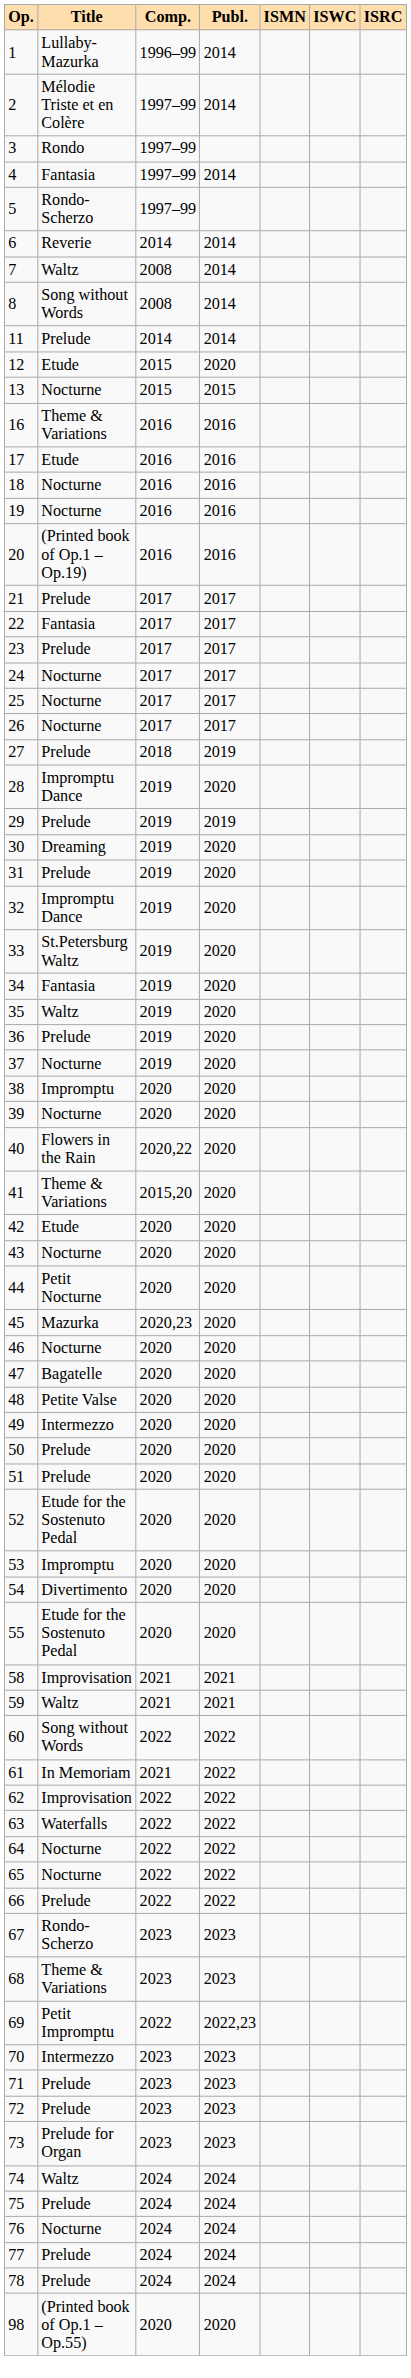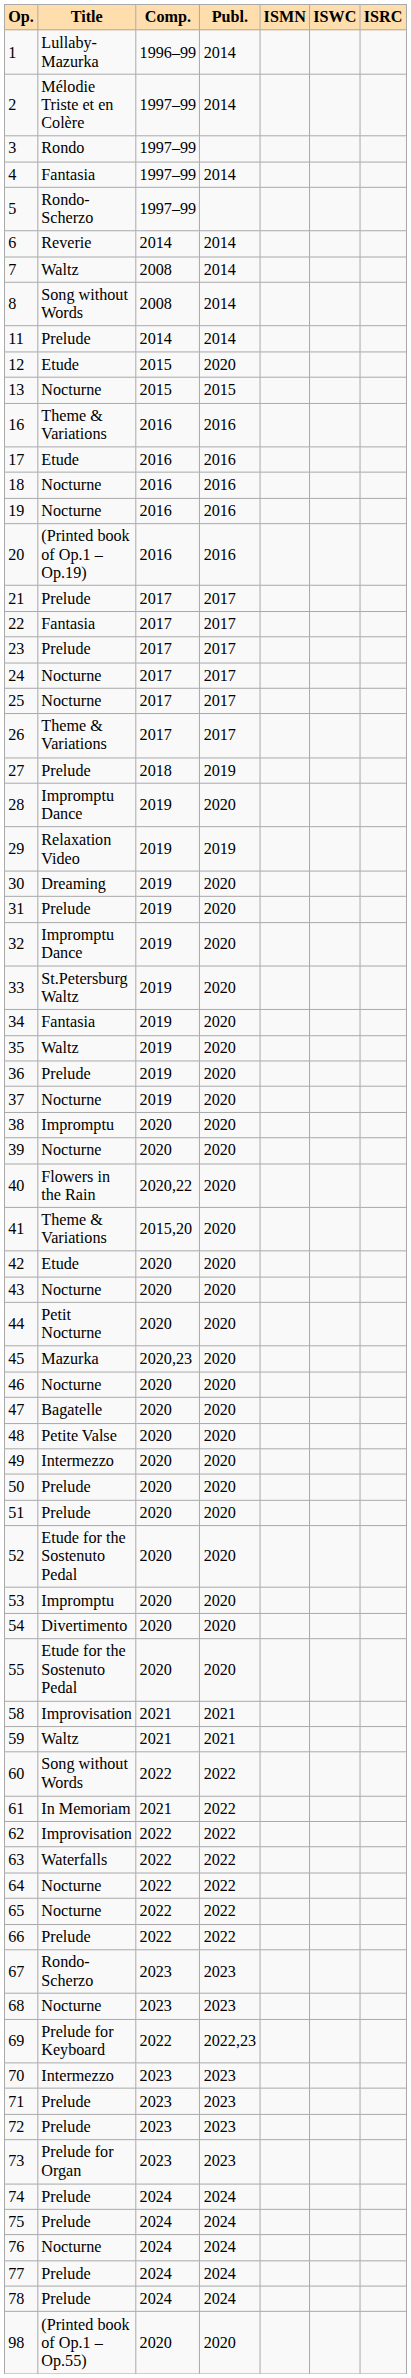 <table class="wikitable sortable mw-collapsible">
 <tr>
 <th style="width: 20px;background-color:navajowhite">Op.</th>
 <th style="width: 90px; background-color:navajowhite">Title</th>
 <th style="background-color:navajowhite">Comp.</th>
 <th style="background-color:navajowhite">Publ.</th>
 <th style="background-color:navajowhite">ISMN</th>
 <th style="background-color:navajowhite">ISWC</th>
 <th style="background-color:navajowhite">ISRC</th>
 </tr>
 <tr>
 <td>1</td>
 <td>Lullaby-Mazurka</td>
 <td>1996–99</td>
 <td>2014</td>
 <td></td>
 <td></td>
 <td></td>
 </tr>
 <tr>
 <td>2</td>
 <td>Mélodie Triste et en Colère</td>
 <td>1997–99</td>
 <td>2014</td>
 <td></td>
 <td></td>
 <td></td>
 </tr>
 <tr>
 <td>3</td>
 <td>Rondo</td>
 <td>1997–99</td>
 <td></td>
 <td></td>
 <td></td>
 <td></td>
 </tr>
 <tr>
 <td>4</td>
 <td>Fantasia</td>
 <td>1997–99</td>
 <td>2014</td>
 <td></td>
 <td></td>
 <td></td>
 </tr>
 <tr>
 <td>5</td>
 <td>Rondo-Scherzo</td>
 <td>1997–99</td>
 <td></td>
 <td></td>
 <td></td>
 <td></td>
 </tr>
 <tr>
 <td>6</td>
 <td>Reverie</td>
 <td>2014</td>
 <td>2014</td>
 <td></td>
 <td></td>
 <td></td>
 </tr>
 <tr>
 <td>7</td>
 <td>Waltz</td>
 <td>2008</td>
 <td>2014</td>
 <td></td>
 <td></td>
 <td></td>
 </tr>
 <tr>
 <td>8</td>
 <td>Song without Words</td>
 <td>2008</td>
 <td>2014</td>
 <td></td>
 <td></td>
 <td></td>
 </tr>
 <tr>
 <td>11</td>
 <td>Prelude</td>
 <td>2014</td>
 <td>2014</td>
 <td></td>
 <td></td>
 <td></td>
 </tr>
 <tr>
 <td>12</td>
 <td>Etude</td>
 <td>2015</td>
 <td>2020</td>
 <td></td>
 <td></td>
 <td></td>
 </tr>
 <tr>
 <td>13</td>
 <td>Nocturne</td>
 <td>2015</td>
 <td>2015</td>
 <td></td>
 <td></td>
 <td></td>
 </tr>
 <tr>
 <td>16</td>
 <td>Theme & Variations</td>
 <td>2016</td>
 <td>2016</td>
 <td></td>
 <td></td>
 <td></td>
 </tr>
 <tr>
 <td>17</td>
 <td>Etude</td>
 <td>2016</td>
 <td>2016</td>
 <td></td>
 <td></td>
 <td></td>
 </tr>
 <tr>
 <td>18</td>
 <td>Nocturne</td>
 <td>2016</td>
 <td>2016</td>
 <td></td>
 <td></td>
 <td></td>
 </tr>
 <tr>
 <td>19</td>
 <td>Nocturne</td>
 <td>2016</td>
 <td>2016</td>
 <td></td>
 <td></td>
 <td></td>
 </tr>
 <tr>
 <td>20</td>
 <td>(Printed book of Op.1 – Op.19)</td>
 <td>2016</td>
 <td>2016</td>
 <td></td>
 <td></td>
 <td></td>
 </tr>
 <tr>
 <td>21</td>
 <td>Prelude</td>
 <td>2017</td>
 <td>2017</td>
 <td></td>
 <td></td>
 <td></td>
 </tr>
 <tr>
 <td>22</td>
 <td>Fantasia</td>
 <td>2017</td>
 <td>2017</td>
 <td></td>
 <td></td>
 <td></td>
 </tr>
 <tr>
 <td>23</td>
 <td>Prelude</td>
 <td>2017</td>
 <td>2017</td>
 <td></td>
 <td></td>
 <td></td>
 </tr>
 <tr>
 <td>24</td>
 <td>Nocturne</td>
 <td>2017</td>
 <td>2017</td>
 <td></td>
 <td></td>
 <td></td>
 </tr>
 <tr>
 <td>25</td>
 <td>Nocturne</td>
 <td>2017</td>
 <td>2017</td>
 <td></td>
 <td></td>
 <td></td>
 </tr>
 <tr>
 <td>26</td>
-<td>Nocturne</td>
+<td>Theme & Variations</td>
 <td>2017</td>
 <td>2017</td>
 <td></td>
 <td></td>
 <td></td>
 </tr>
 <tr>
 <td>27</td>
 <td>Prelude</td>
 <td>2018</td>
 <td>2019</td>
 <td></td>
 <td></td>
 <td></td>
 </tr>
 <tr>
 <td>28</td>
 <td>Impromptu Dance</td>
 <td>2019</td>
 <td>2020</td>
 <td></td>
 <td></td>
 <td></td>
 </tr>
 <tr>
 <td>29</td>
-<td>Prelude</td>
+<td>Relaxation Video</td>
 <td>2019</td>
 <td>2019</td>
 <td></td>
 <td></td>
 <td></td>
 </tr>
 <tr>
 <td>30</td>
 <td>Dreaming</td>
 <td>2019</td>
 <td>2020</td>
 <td></td>
 <td></td>
 <td></td>
 </tr>
 <tr>
 <td>31</td>
 <td>Prelude</td>
 <td>2019</td>
 <td>2020</td>
 <td></td>
 <td></td>
 <td></td>
 </tr>
 <tr>
 <td>32</td>
 <td>Impromptu Dance</td>
 <td>2019</td>
 <td>2020</td>
 <td></td>
 <td></td>
 <td></td>
 </tr>
 <tr>
 <td>33</td>
 <td>St.Petersburg Waltz</td>
 <td>2019</td>
 <td>2020</td>
 <td></td>
 <td></td>
 <td></td>
 </tr>
 <tr>
 <td>34</td>
 <td>Fantasia</td>
 <td>2019</td>
 <td>2020</td>
 <td></td>
 <td></td>
 <td></td>
 </tr>
 <tr>
 <td>35</td>
 <td>Waltz</td>
 <td>2019</td>
 <td>2020</td>
 <td></td>
 <td></td>
 <td></td>
 </tr>
 <tr>
 <td>36</td>
 <td>Prelude</td>
 <td>2019</td>
 <td>2020</td>
 <td></td>
 <td></td>
 <td></td>
 </tr>
 <tr>
 <td>37</td>
 <td>Nocturne</td>
 <td>2019</td>
 <td>2020</td>
 <td></td>
 <td></td>
 <td></td>
 </tr>
 <tr>
 <td>38</td>
 <td>Impromptu</td>
 <td>2020</td>
 <td>2020</td>
 <td></td>
 <td></td>
 <td></td>
 </tr>
 <tr>
 <td>39</td>
 <td>Nocturne</td>
 <td>2020</td>
 <td>2020</td>
 <td></td>
 <td></td>
 <td></td>
 </tr>
 <tr>
 <td>40</td>
 <td>Flowers in the Rain</td>
 <td>2020,22</td>
 <td>2020</td>
 <td></td>
 <td></td>
 <td></td>
 </tr>
 <tr>
 <td>41</td>
 <td>Theme & Variations</td>
 <td>2015,20</td>
 <td>2020</td>
 <td></td>
 <td></td>
 <td></td>
 </tr>
 <tr>
 <td>42</td>
 <td>Etude</td>
 <td>2020</td>
 <td>2020</td>
 <td></td>
 <td></td>
 <td></td>
 </tr>
 <tr>
 <td>43</td>
 <td>Nocturne</td>
 <td>2020</td>
 <td>2020</td>
 <td></td>
 <td></td>
 <td></td>
 </tr>
 <tr>
 <td>44</td>
 <td>Petit Nocturne</td>
 <td>2020</td>
 <td>2020</td>
 <td></td>
 <td></td>
 <td></td>
 </tr>
 <tr>
 <td>45</td>
 <td>Mazurka</td>
 <td>2020,23</td>
 <td>2020</td>
 <td></td>
 <td></td>
 <td></td>
 </tr>
 <tr>
 <td>46</td>
 <td>Nocturne</td>
 <td>2020</td>
 <td>2020</td>
 <td></td>
 <td></td>
 <td></td>
 </tr>
 <tr>
 <td>47</td>
 <td>Bagatelle</td>
 <td>2020</td>
 <td>2020</td>
 <td></td>
 <td></td>
 <td></td>
 </tr>
 <tr>
 <td>48</td>
 <td>Petite Valse</td>
 <td>2020</td>
 <td>2020</td>
 <td></td>
 <td></td>
 <td></td>
 </tr>
 <tr>
 <td>49</td>
 <td>Intermezzo</td>
 <td>2020</td>
 <td>2020</td>
 <td></td>
 <td></td>
 <td></td>
 </tr>
 <tr>
 <td>50</td>
 <td>Prelude</td>
 <td>2020</td>
 <td>2020</td>
 <td></td>
 <td></td>
 <td></td>
 </tr>
 <tr>
 <td>51</td>
 <td>Prelude</td>
 <td>2020</td>
 <td>2020</td>
 <td></td>
 <td></td>
 <td></td>
 </tr>
 <tr>
 <td>52</td>
 <td>Etude for the Sostenuto Pedal</td>
 <td>2020</td>
 <td>2020</td>
 <td></td>
 <td></td>
 <td></td>
 </tr>
 <tr>
 <td>53</td>
 <td>Impromptu</td>
 <td>2020</td>
 <td>2020</td>
 <td></td>
 <td></td>
 <td></td>
 </tr>
 <tr>
 <td>54</td>
 <td>Divertimento</td>
 <td>2020</td>
 <td>2020</td>
 <td></td>
 <td></td>
 <td></td>
 </tr>
 <tr>
 <td>55</td>
 <td>Etude for the Sostenuto Pedal</td>
 <td>2020</td>
 <td>2020</td>
 <td></td>
 <td></td>
 <td></td>
 </tr>
 <tr>
 <td>58</td>
 <td>Improvisation</td>
 <td>2021</td>
 <td>2021</td>
 <td></td>
 <td></td>
 <td></td>
 </tr>
 <tr>
 <td>59</td>
 <td>Waltz</td>
 <td>2021</td>
 <td>2021</td>
 <td></td>
 <td></td>
 <td></td>
 </tr>
 <tr>
 <td>60</td>
 <td>Song without Words</td>
 <td>2022</td>
 <td>2022</td>
 <td></td>
 <td></td>
 <td></td>
 </tr>
 <tr>
 <td>61</td>
 <td>In Memoriam</td>
 <td>2021</td>
 <td>2022</td>
 <td></td>
 <td></td>
 <td></td>
 </tr>
 <tr>
 <td>62</td>
 <td>Improvisation</td>
 <td>2022</td>
 <td>2022</td>
 <td></td>
 <td></td>
 <td></td>
 </tr>
 <tr>
 <td>63</td>
 <td>Waterfalls</td>
 <td>2022</td>
 <td>2022</td>
 <td></td>
 <td></td>
 <td></td>
 </tr>
 <tr>
 <td>64</td>
 <td>Nocturne</td>
 <td>2022</td>
 <td>2022</td>
 <td></td>
 <td></td>
 <td></td>
 </tr>
 <tr>
 <td>65</td>
 <td>Nocturne</td>
 <td>2022</td>
 <td>2022</td>
 <td></td>
 <td></td>
 <td></td>
 </tr>
 <tr>
 <td>66</td>
 <td>Prelude</td>
 <td>2022</td>
 <td>2022</td>
 <td></td>
 <td></td>
 <td></td>
 </tr>
 <tr>
 <td>67</td>
 <td>Rondo-Scherzo</td>
 <td>2023</td>
 <td>2023</td>
 <td></td>
 <td></td>
 <td></td>
 </tr>
 <tr>
 <td>68</td>
-<td>Theme & Variations</td>
+<td>Nocturne</td>
 <td>2023</td>
 <td>2023</td>
 <td></td>
 <td></td>
 <td></td>
 </tr>
 <tr>
 <td>69</td>
-<td>Petit Impromptu</td>
+<td>Prelude for Keyboard</td>
 <td>2022</td>
 <td>2022,23</td>
 <td></td>
 <td></td>
 <td></td>
 </tr>
 <tr>
 <td>70</td>
 <td>Intermezzo</td>
 <td>2023</td>
 <td>2023</td>
 <td></td>
 <td></td>
 <td></td>
 </tr>
 <tr>
 <td>71</td>
 <td>Prelude</td>
 <td>2023</td>
 <td>2023</td>
 <td></td>
 <td></td>
 <td></td>
 </tr>
 <tr>
 <td>72</td>
 <td>Prelude</td>
 <td>2023</td>
 <td>2023</td>
 <td></td>
 <td></td>
 <td></td>
 </tr>
 <tr>
 <td>73</td>
 <td>Prelude for Organ</td>
 <td>2023</td>
 <td>2023</td>
 <td></td>
 <td></td>
 <td></td>
 </tr>
 <tr>
 <td>74</td>
-<td>Waltz</td>
+<td>Prelude</td>
 <td>2024</td>
 <td>2024</td>
 <td></td>
 <td></td>
 <td></td>
 </tr>
 <tr>
 <td>75</td>
 <td>Prelude</td>
 <td>2024</td>
 <td>2024</td>
 <td></td>
 <td></td>
 <td></td>
 </tr>
 <tr>
 <td>76</td>
 <td>Nocturne</td>
 <td>2024</td>
 <td>2024</td>
 <td></td>
 <td></td>
 <td></td>
 </tr>
 <tr>
 <td>77</td>
 <td>Prelude</td>
 <td>2024</td>
 <td>2024</td>
 <td></td>
 <td></td>
 <td></td>
 </tr>
 <tr>
 <td>78</td>
 <td>Prelude</td>
 <td>2024</td>
 <td>2024</td>
 <td></td>
 <td></td>
 <td></td>
 </tr>
 <tr>
 <td>98</td>
 <td>(Printed book of Op.1 – Op.55)</td>
 <td>2020</td>
 <td>2020</td>
 <td></td>
 <td></td>
 <td></td>
 </tr>
 </table>
